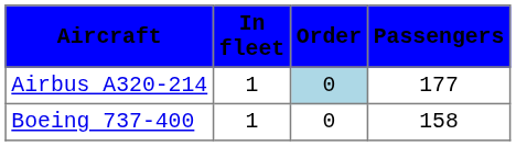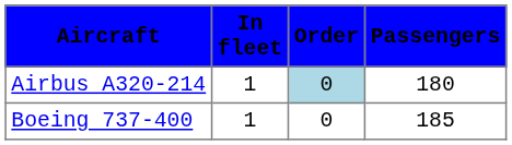 <table class="toccolours" border="1" cellpadding="3" style="border-collapse:collapse; margin:1em auto;">
 <tr style="background:blue;">
 <th>Aircraft</th>
 <th style="width:25px;">In fleet</th>
 <th>Order</th>
 <th>Passengers</th>
 </tr>
 <tr>
 <td><a href='#'>Airbus A320-214</a></td>
 <td align=center>1</td>
 <td align=center style="background: lightblue;">0</td>
-<td align=center>177</td>
+<td align=center>180</td>
 </tr>
 <tr>
 <td><a href='#'>Boeing 737-400</a></td>
 <td align=center>1</td>
 <td align=center>0</td>
-<td align=center>158</td>
+<td align=center>185</td>
 </tr>
 </table>
